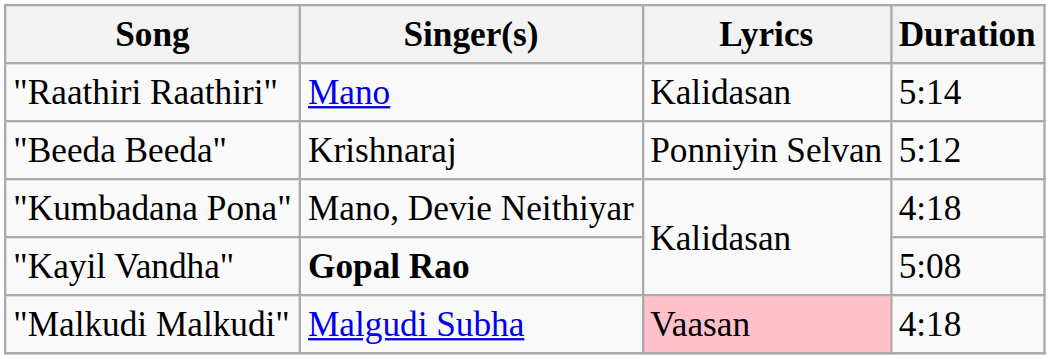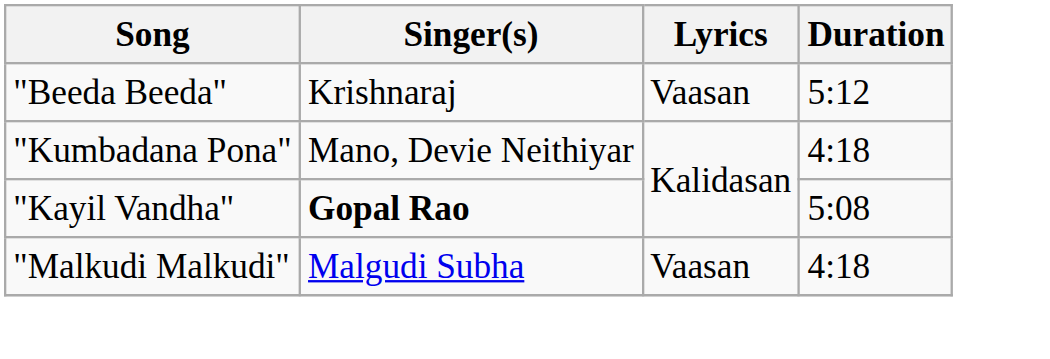 <table class="wikitable" style="font-size:95%;">
 <tr>
 <th>Song</th>
 <th>Singer(s)</th>
 <th>Lyrics</th>
 <th>Duration</th>
 </tr>
 <tr>
-<td>"Raathiri Raathiri"</td>
-<td><a href='#'>Mano</a></td>
-<td>Kalidasan</td>
-<td>5:14</td>
-</tr>
-<tr>
 <td>"Beeda Beeda"</td>
 <td>Krishnaraj</td>
-<td>Ponniyin Selvan</td>
+<td>Vaasan</td>
 <td>5:12</td>
 </tr>
 <tr>
 <td>"Kumbadana Pona"</td>
 <td>Mano, Devie Neithiyar</td>
 <td rowspan=2>Kalidasan</td>
 <td>4:18</td>
 </tr>
 <tr>
 <td>"Kayil Vandha"</td>
 <td><strong>Gopal Rao</strong></td>
 <td>5:08</td>
 </tr>
 <tr>
 <td>"Malkudi Malkudi"</td>
 <td><a href='#'>Malgudi Subha</a></td>
-<td style="background: pink;">Vaasan</td>
+<td>Vaasan</td>
 <td>4:18</td>
 </tr>
 <tr>
 </tr>
 </table>
